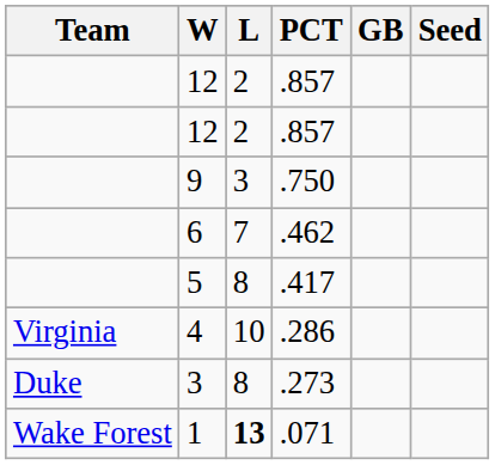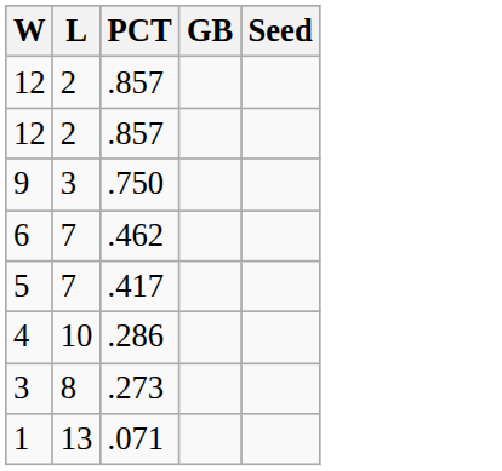 <table class=wikitable>
 <tr>
-<th>Team</th>
 <th>W</th>
 <th>L</th>
 <th>PCT</th>
 <th>GB</th>
 <th>Seed</th>
 </tr>
 <tr>
-<td></td>
 <td>12</td>
 <td>2</td>
 <td>.857</td>
 <td></td>
 <td></td>
 </tr>
 <tr>
-<td></td>
 <td>12</td>
 <td>2</td>
 <td>.857</td>
 <td></td>
 <td></td>
 </tr>
 <tr>
-<td></td>
 <td>9</td>
 <td>3</td>
 <td>.750</td>
 <td></td>
 <td></td>
 </tr>
 <tr>
-<td></td>
 <td>6</td>
 <td>7</td>
 <td>.462</td>
 <td></td>
 <td></td>
 </tr>
 <tr>
-<td></td>
 <td>5</td>
-<td>8</td>
+<td>7</td>
 <td>.417</td>
 <td></td>
 <td></td>
 </tr>
 <tr>
-<td><a href='#'>Virginia</a></td>
 <td>4</td>
 <td>10</td>
 <td>.286</td>
 <td></td>
 <td></td>
 </tr>
 <tr>
-<td><a href='#'>Duke</a></td>
 <td>3</td>
 <td>8</td>
 <td>.273</td>
 <td></td>
 <td></td>
 </tr>
 <tr>
-<td><a href='#'>Wake Forest</a></td>
 <td>1</td>
-<td><strong>13</strong></td>
+<td>13</td>
 <td>.071</td>
 <td></td>
 <td></td>
 </tr>
 </table>
